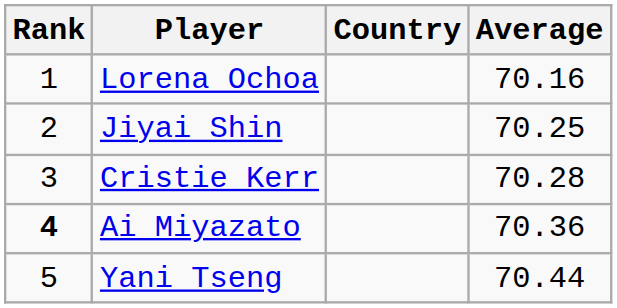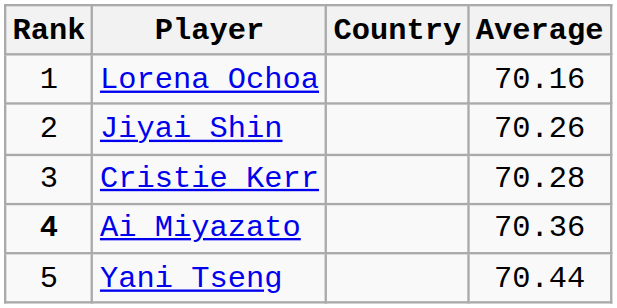 <table class=wikitable style=text-align:center>
 <tr>
 <th>Rank</th>
 <th>Player</th>
 <th>Country</th>
 <th>Average</th>
 </tr>
 <tr>
 <td>1</td>
 <td align=left><a href='#'>Lorena Ochoa</a></td>
 <td align=left></td>
 <td>70.16</td>
 </tr>
 <tr>
 <td>2</td>
 <td align=left><a href='#'>Jiyai Shin</a></td>
 <td align=left></td>
-<td>70.25</td>
+<td>70.26</td>
 </tr>
 <tr>
 <td>3</td>
 <td align=left><a href='#'>Cristie Kerr</a></td>
 <td align=left></td>
 <td>70.28</td>
 </tr>
 <tr>
 <td><strong>4</strong></td>
 <td align=left><a href='#'>Ai Miyazato</a></td>
 <td align=left></td>
 <td>70.36</td>
 </tr>
 <tr>
 <td>5</td>
 <td align=left><a href='#'>Yani Tseng</a></td>
 <td align=left></td>
 <td>70.44</td>
 </tr>
 </table>
